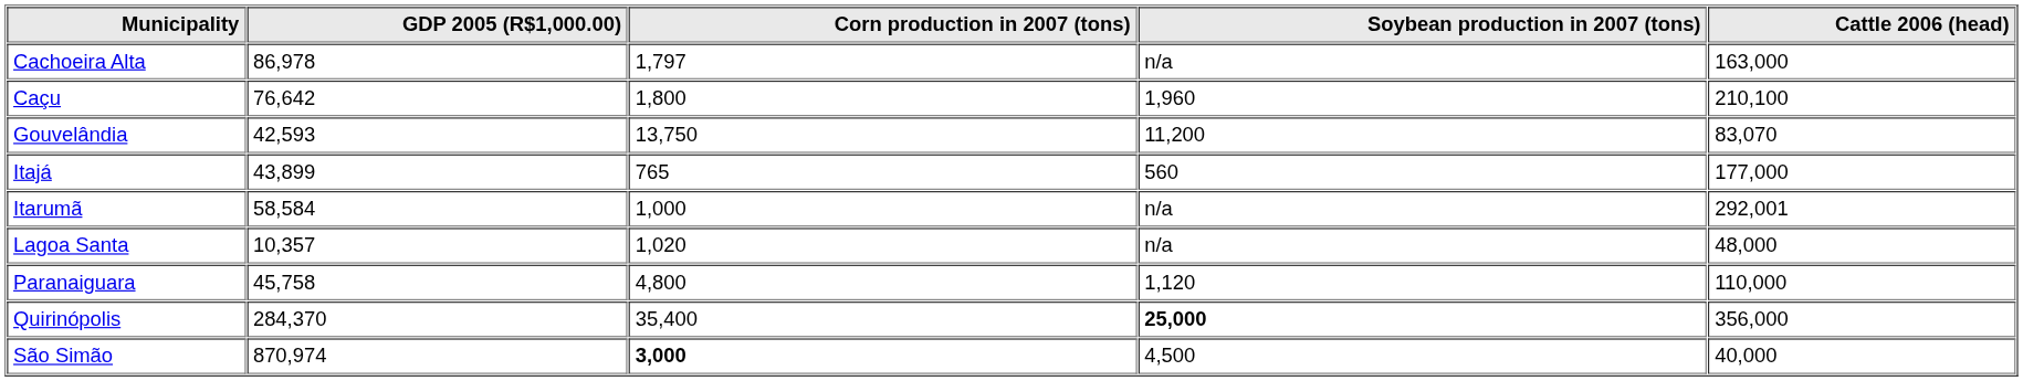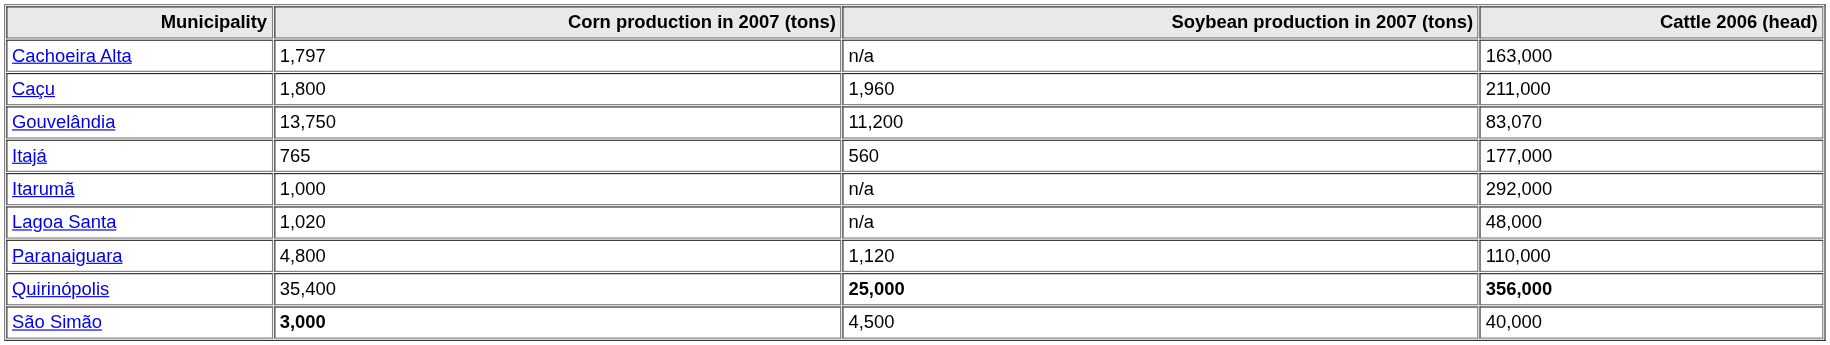 <table border="1" cellpadding="4" cellspacing="1" width="100% style="margin: 1em 1em 1em 0; background: #f9f9f9; border: 1px #aaa solid; text-align:right; border-collapse: collapse; font-size: 95%;">
 <tr>
 <th style="background-color:#E9E9E9" align=right>Municipality</th>
-<th style="background-color:#E9E9E9" align=right>GDP 2005 (R$1,000.00)</th>
 <th style="background-color:#E9E9E9" align=right>Corn production in 2007 (tons)</th>
 <th style="background-color:#E9E9E9" align=right>Soybean production in 2007 (tons)</th>
 <th style="background-color:#E9E9E9" align=right>Cattle 2006 (head)</th>
 </tr>
 <tr>
 <td align=left><a href='#'>Cachoeira Alta</a></td>
-<td>86,978</td>
 <td>1,797</td>
 <td>n/a</td>
 <td>163,000</td>
 </tr>
 <tr>
 <td align=left><a href='#'>Caçu</a></td>
-<td>76,642</td>
 <td>1,800</td>
 <td>1,960</td>
-<td>210,100</td>
+<td>211,000</td>
 </tr>
 <tr>
 <td align=left><a href='#'>Gouvelândia</a></td>
-<td>42,593</td>
 <td>13,750</td>
 <td>11,200</td>
 <td>83,070</td>
 </tr>
 <tr>
 <td align=left><a href='#'>Itajá</a></td>
-<td>43,899</td>
 <td>765</td>
 <td>560</td>
 <td>177,000</td>
 </tr>
 <tr>
 <td align=left><a href='#'>Itarumã</a></td>
-<td>58,584</td>
 <td>1,000</td>
 <td>n/a</td>
-<td>292,001</td>
+<td>292,000</td>
 </tr>
 <tr>
 <td align=left><a href='#'>Lagoa Santa</a></td>
-<td>10,357</td>
 <td>1,020</td>
 <td>n/a</td>
 <td>48,000</td>
 </tr>
 <tr>
 <td align=left><a href='#'>Paranaiguara</a></td>
-<td>45,758</td>
 <td>4,800</td>
 <td>1,120</td>
 <td>110,000</td>
 </tr>
 <tr>
 <td align=left><a href='#'>Quirinópolis</a></td>
-<td>284,370</td>
 <td>35,400</td>
 <td><strong>25,000</strong></td>
-<td>356,000</td>
+<td><strong>356,000</strong></td>
 </tr>
 <tr>
 <td align=left><a href='#'>São Simão</a></td>
-<td>870,974</td>
 <td><strong>3,000</strong></td>
 <td>4,500</td>
 <td>40,000</td>
 </tr>
 </table>
